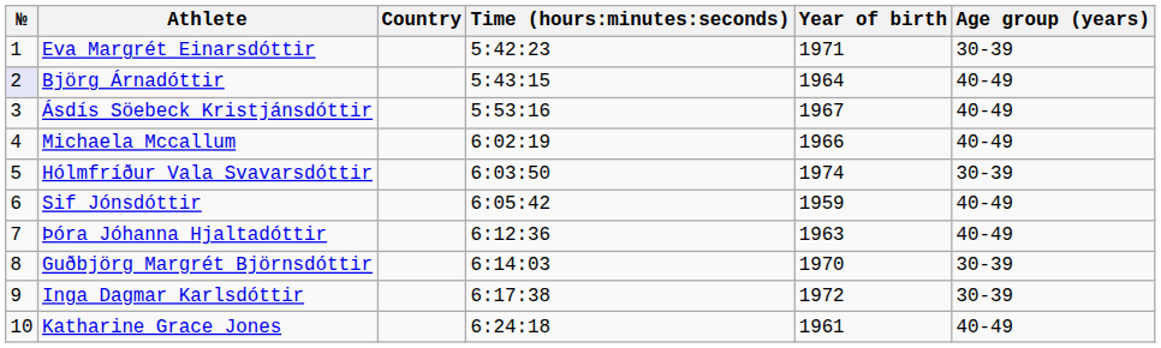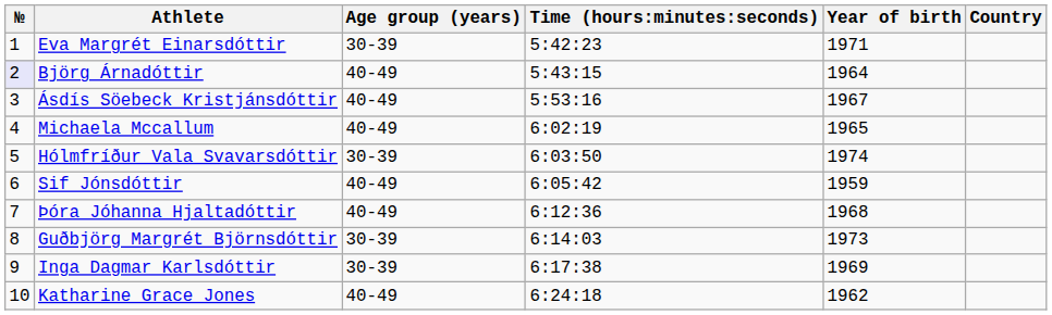 <table class="sortable wikitable" style="font-size:95%;">
 <tr>
 <th>№</th>
 <th>Athlete</th>
-<th>Country</th>
+<th>Age group (years)</th>
 <th>Time (hours:minutes:seconds)</th>
 <th>Year of birth</th>
-<th>Age group (years)</th>
+<th>Country</th>
 </tr>
 <tr>
 <td>1</td>
 <td><a href='#'>Eva Margrét Einarsdóttir</a></td>
-<td></td>
+<td>30-39</td>
 <td>5:42:23</td>
 <td>1971</td>
-<td>30-39</td>
+<td></td>
 </tr>
 <tr>
 <td style="background: lavender;">2</td>
 <td><a href='#'>Björg Árnadóttir</a></td>
-<td></td>
+<td>40-49</td>
 <td>5:43:15</td>
 <td>1964</td>
-<td>40-49</td>
+<td></td>
 </tr>
 <tr>
 <td>3</td>
 <td><a href='#'>Ásdís Söebeck Kristjánsdóttir</a></td>
-<td></td>
+<td>40-49</td>
 <td>5:53:16</td>
 <td>1967</td>
-<td>40-49</td>
+<td></td>
 </tr>
 <tr>
 <td>4</td>
 <td><a href='#'>Michaela Mccallum</a></td>
+<td>40-49</td>
+<td>6:02:19</td>
+<td>1965</td>
 <td></td>
-<td>6:02:19</td>
-<td>1966</td>
-<td>40-49</td>
 </tr>
 <tr>
 <td>5</td>
 <td><a href='#'>Hólmfríður Vala Svavarsdóttir</a></td>
-<td></td>
+<td>30-39</td>
 <td>6:03:50</td>
 <td>1974</td>
-<td>30-39</td>
+<td></td>
 </tr>
 <tr>
 <td>6</td>
 <td><a href='#'>Sif Jónsdóttir</a></td>
-<td></td>
+<td>40-49</td>
 <td>6:05:42</td>
 <td>1959</td>
-<td>40-49</td>
+<td></td>
 </tr>
 <tr>
 <td>7</td>
 <td><a href='#'>Þóra Jóhanna Hjaltadóttir</a></td>
+<td>40-49</td>
+<td>6:12:36</td>
+<td>1968</td>
 <td></td>
-<td>6:12:36</td>
-<td>1963</td>
-<td>40-49</td>
 </tr>
 <tr>
 <td>8</td>
 <td><a href='#'>Guðbjörg Margrét Björnsdóttir</a></td>
+<td>30-39</td>
+<td>6:14:03</td>
+<td>1973</td>
 <td></td>
-<td>6:14:03</td>
-<td>1970</td>
-<td>30-39</td>
 </tr>
 <tr>
 <td>9</td>
 <td><a href='#'>Inga Dagmar Karlsdóttir</a></td>
+<td>30-39</td>
+<td>6:17:38</td>
+<td>1969</td>
 <td></td>
-<td>6:17:38</td>
-<td>1972</td>
-<td>30-39</td>
 </tr>
 <tr>
 <td>10</td>
 <td><a href='#'>Katharine Grace Jones</a></td>
+<td>40-49</td>
+<td>6:24:18</td>
+<td>1962</td>
 <td></td>
-<td>6:24:18</td>
-<td>1961</td>
-<td>40-49</td>
 </tr>
 </table>
